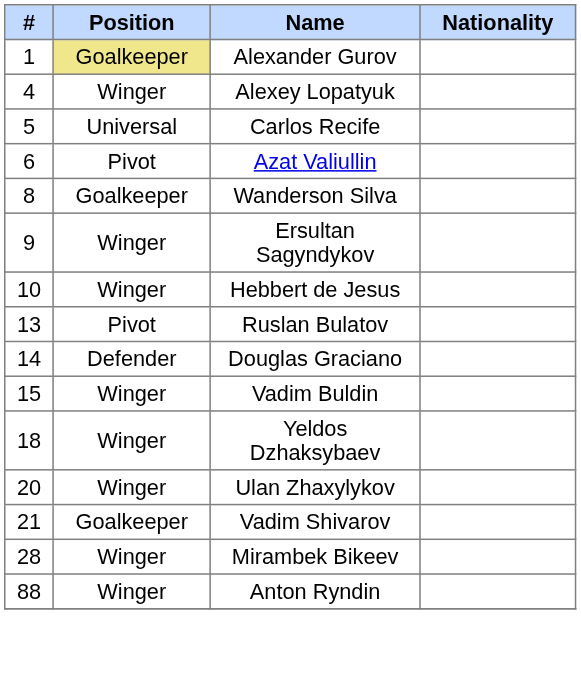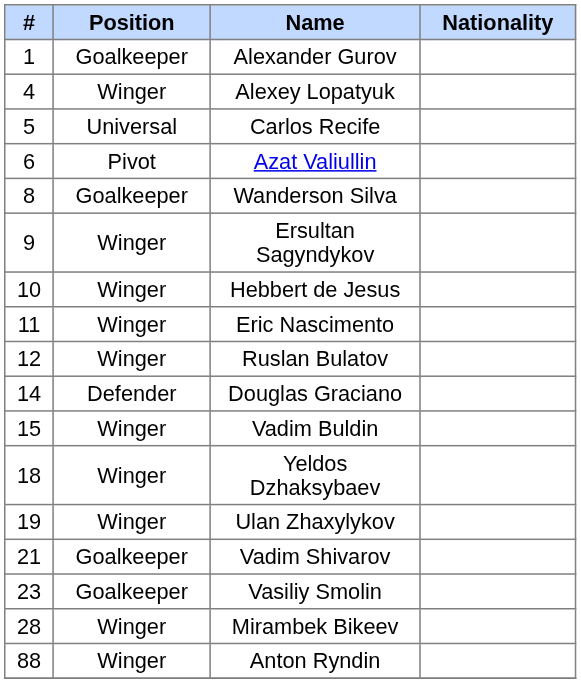 <table border=1 style="border-collapse:collapse; font-size:90%;" cellpadding=3 cellspacing=0 width=30%>
 <tr bgcolor=#C1D8FF>
 <th width=2%>#</th>
 <th width=5%>Position</th>
 <th width=10%>Name</th>
 <th width=5%>Nationality</th>
 </tr>
 <tr align=center>
 <td>1</td>
-<td style="background: khaki;">Goalkeeper</td>
+<td>Goalkeeper</td>
 <td>Alexander Gurov</td>
 <td></td>
 </tr>
 <tr align=center>
 <td>4</td>
 <td>Winger</td>
 <td>Alexey Lopatyuk</td>
 <td></td>
 </tr>
 <tr align=center>
 <td>5</td>
 <td>Universal</td>
 <td>Carlos Recife</td>
 <td></td>
 </tr>
 <tr align=center>
 <td>6</td>
 <td>Pivot</td>
 <td><a href='#'>Azat Valiullin</a></td>
 <td></td>
 </tr>
 <tr align=center>
 <td>8</td>
 <td>Goalkeeper</td>
 <td>Wanderson Silva</td>
 <td></td>
 </tr>
 <tr align=center>
 <td>9</td>
 <td>Winger</td>
 <td>Ersultan Sagyndykov</td>
 <td></td>
 </tr>
 <tr align=center>
 <td>10</td>
 <td>Winger</td>
 <td>Hebbert de Jesus</td>
 <td></td>
 </tr>
 <tr align=center>
-<td>13</td>
-<td>Pivot</td>
+<td>11</td>
+<td>Winger</td>
+<td>Eric Nascimento</td>
+<td></td>
+</tr>
+<tr align=center>
+<td>12</td>
+<td>Winger</td>
 <td>Ruslan Bulatov</td>
 <td></td>
 </tr>
 <tr align=center>
 <td>14</td>
 <td>Defender</td>
 <td>Douglas Graciano</td>
 <td></td>
 </tr>
 <tr align=center>
 <td>15</td>
 <td>Winger</td>
 <td>Vadim Buldin</td>
 <td></td>
 </tr>
 <tr align=center>
 <td>18</td>
 <td>Winger</td>
 <td>Yeldos Dzhaksybaev</td>
 <td></td>
 </tr>
 <tr align=center>
-<td>20</td>
+<td>19</td>
 <td>Winger</td>
 <td>Ulan Zhaxylykov</td>
 <td></td>
 </tr>
 <tr align=center>
 <td>21</td>
 <td>Goalkeeper</td>
 <td>Vadim Shivarov</td>
+<td></td>
+</tr>
+<tr align=center>
+<td>23</td>
+<td>Goalkeeper</td>
+<td>Vasiliy Smolin</td>
 <td></td>
 </tr>
 <tr align=center>
 <td>28</td>
 <td>Winger</td>
 <td>Mirambek Bikeev</td>
 <td></td>
 </tr>
 <tr align=center>
 <td>88</td>
 <td>Winger</td>
 <td>Anton Ryndin</td>
 <td></td>
 </tr>
 <tr align=center>
 </tr>
 </table>
